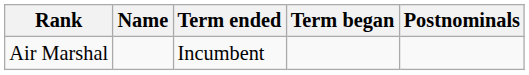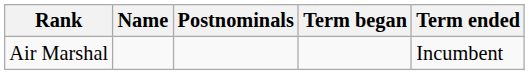 <table class="wikitable sortable">
 <tr>
 <th>Rank</th>
 <th>Name</th>
+<th>Postnominals</th>
+<th>Term began</th>
 <th>Term ended</th>
-<th>Term began</th>
-<th>Postnominals</th>
 </tr>
 <tr>
 <td>Air Marshal</td>
 <td></td>
-<td>Incumbent</td>
 <td></td>
 <td></td>
+<td>Incumbent</td>
 </tr>
 </table>
